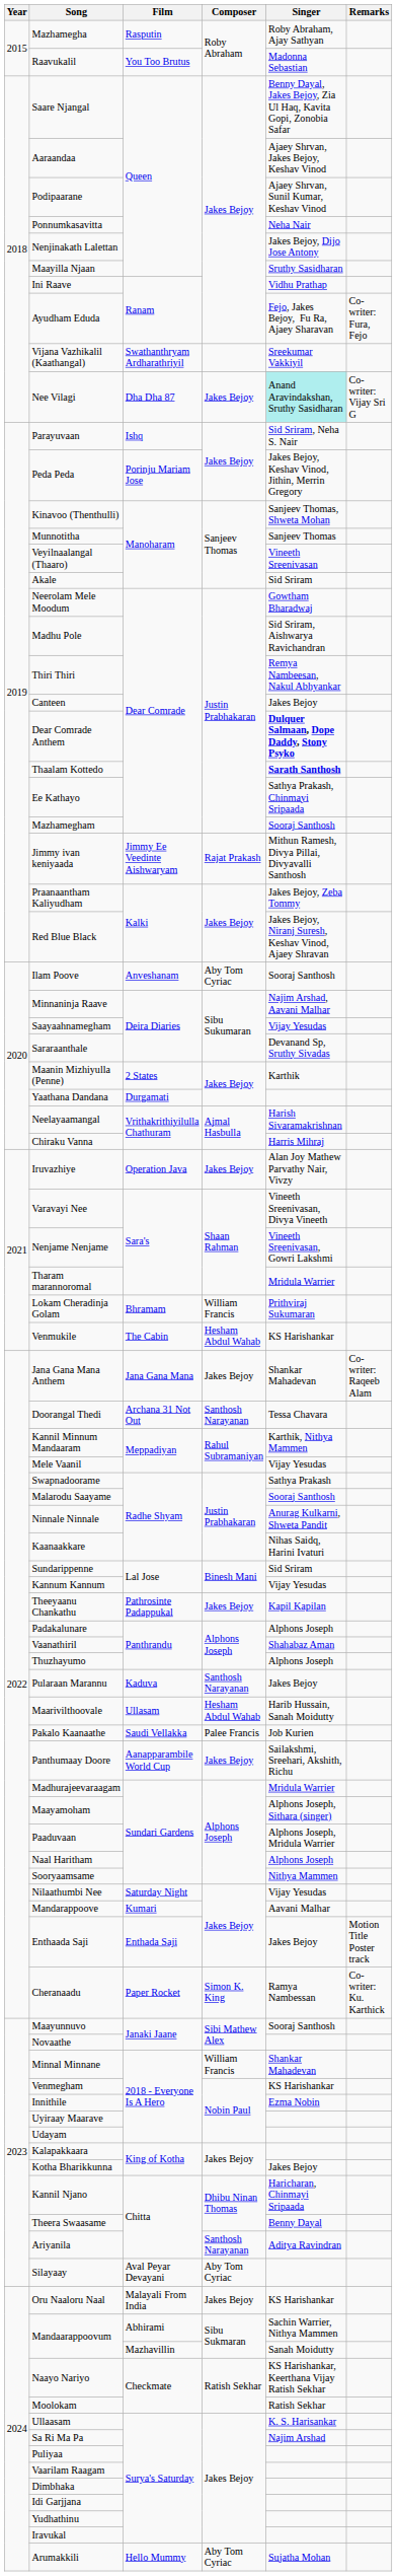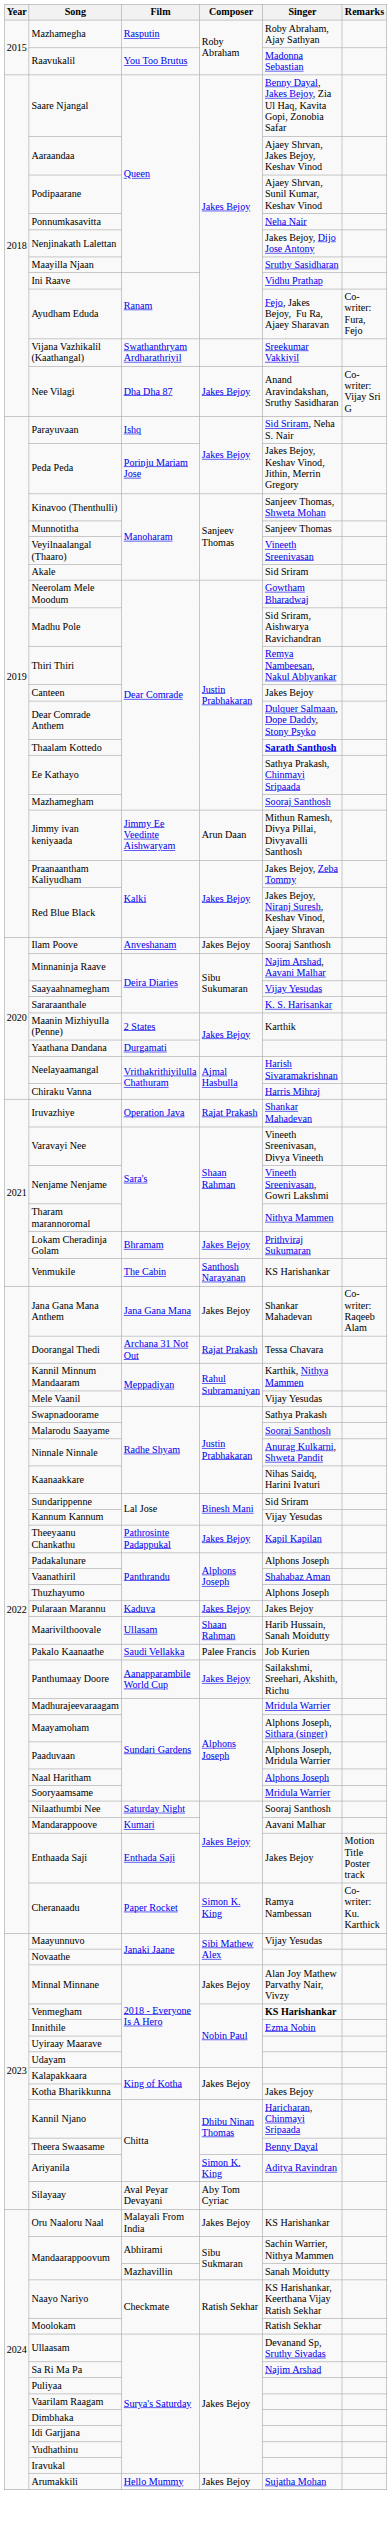 <table class="wikitable">
 <tr>
 <th>Year</th>
 <th>Song</th>
 <th>Film</th>
 <th>Composer</th>
 <th>Singer</th>
 <th>Remarks</th>
 </tr>
 <tr>
 <td colspan="1" rowspan="2">2015</td>
 <td>Mazhamegha</td>
 <td><a href='#'>Rasputin</a></td>
 <td colspan="1" rowspan="2">Roby Abraham</td>
 <td>Roby Abraham, Ajay Sathyan</td>
 <td></td>
 </tr>
 <tr>
 <td>Raavukalil</td>
 <td><a href='#'>You Too Brutus</a></td>
 <td><a href='#'>Madonna Sebastian</a></td>
 <td></td>
 </tr>
 <tr>
 <td colspan="1" rowspan="10">2018</td>
 <td>Saare Njangal</td>
 <td colspan="1" rowspan="6"><a href='#'>Queen</a></td>
 <td colspan="1" rowspan="8"><a href='#'>Jakes Bejoy</a></td>
 <td><a href='#'>Benny Dayal</a>, <a href='#'>Jakes Bejoy</a>, Zia Ul Haq, Kavita Gopi, Zonobia Safar</td>
 <td></td>
 </tr>
 <tr>
 <td>Aaraandaa</td>
 <td>Ajaey Shrvan, Jakes Bejoy, Keshav Vinod</td>
 <td></td>
 </tr>
 <tr>
 <td>Podipaarane</td>
 <td>Ajaey Shrvan, Sunil Kumar, Keshav Vinod</td>
 <td></td>
 </tr>
 <tr>
 <td>Ponnumkasavitta</td>
 <td><a href='#'>Neha Nair</a></td>
 <td></td>
 </tr>
 <tr>
 <td>Nenjinakath Lalettan</td>
 <td>Jakes Bejoy, <a href='#'>Dijo Jose Antony</a></td>
 <td></td>
 </tr>
 <tr>
 <td>Maayilla Njaan</td>
 <td><a href='#'>Sruthy Sasidharan</a></td>
 <td></td>
 </tr>
 <tr>
 <td>Ini Raave</td>
 <td colspan="1" rowspan="2"><a href='#'>Ranam</a></td>
 <td><a href='#'>Vidhu Prathap</a></td>
 <td></td>
 </tr>
 <tr>
 <td>Ayudham Eduda</td>
 <td><a href='#'>Fejo</a>, Jakes Bejoy,  Fu Ra, Ajaey Sharavan</td>
 <td>Co-writer: Fura, Fejo</td>
 </tr>
 <tr>
 <td>Vijana Vazhikalil (Kaathangal)</td>
 <td><a href='#'>Swathanthryam Ardharathriyil</a></td>
 <td></td>
 <td><a href='#'>Sreekumar Vakkiyil</a></td>
 <td></td>
 </tr>
 <tr>
 <td>Nee Vilagi</td>
 <td><a href='#'>Dha Dha 87</a></td>
 <td><a href='#'>Jakes Bejoy</a></td>
-<td style="background: paleturquoise;">Anand Aravindakshan, Sruthy Sasidharan</td>
+<td>Anand Aravindakshan, Sruthy Sasidharan</td>
 <td>Co-writer: Vijay Sri G</td>
 </tr>
 <tr>
 <td rowspan="17">2019</td>
 <td>Parayuvaan</td>
 <td><a href='#'>Ishq</a></td>
 <td rowspan="2"><a href='#'>Jakes Bejoy</a></td>
 <td><a href='#'>Sid Sriram</a>, Neha S. Nair</td>
 <td></td>
 </tr>
 <tr>
 <td>Peda Peda</td>
 <td><a href='#'>Porinju Mariam Jose</a></td>
 <td>Jakes Bejoy, Keshav Vinod, Jithin, Merrin Gregory</td>
 <td></td>
 </tr>
 <tr>
 <td>Kinavoo  (Thenthulli)</td>
 <td colspan="1" rowspan="4"><a href='#'>Manoharam</a></td>
 <td colspan="1" rowspan="4">Sanjeev Thomas</td>
 <td>Sanjeev Thomas, <a href='#'>Shweta Mohan</a></td>
 <td></td>
 </tr>
 <tr>
 <td>Munnotitha</td>
 <td>Sanjeev Thomas</td>
 <td></td>
 </tr>
 <tr>
 <td>Veyilnaalangal (Thaaro)</td>
 <td><a href='#'>Vineeth Sreenivasan</a></td>
 <td></td>
 </tr>
 <tr>
 <td>Akale</td>
 <td>Sid Sriram</td>
 <td></td>
 </tr>
 <tr>
 <td>Neerolam Mele Moodum</td>
 <td colspan="1" rowspan="8"><a href='#'>Dear Comrade</a></td>
 <td colspan="1" rowspan="8"><a href='#'>Justin Prabhakaran</a></td>
 <td><a href='#'>Gowtham Bharadwaj</a></td>
 <td></td>
 </tr>
 <tr>
 <td>Madhu Pole</td>
 <td>Sid Sriram, Aishwarya Ravichandran</td>
 <td></td>
 </tr>
 <tr>
 <td>Thiri Thiri</td>
 <td><a href='#'>Remya Nambeesan</a>, <a href='#'>Nakul Abhyankar</a></td>
 <td></td>
 </tr>
 <tr>
 <td>Canteen</td>
 <td>Jakes Bejoy</td>
 <td></td>
 </tr>
 <tr>
 <td>Dear Comrade Anthem</td>
-<td><strong><a href='#'>Dulquer Salmaan</a>, <a href='#'>Dope Daddy</a>, <a href='#'>Stony Psyko</a></strong></td>
+<td><a href='#'>Dulquer Salmaan</a>, <a href='#'>Dope Daddy</a>, <a href='#'>Stony Psyko</a></td>
 <td></td>
 </tr>
 <tr>
 <td>Thaalam Kottedo</td>
 <td><strong><a href='#'>Sarath Santhosh</a></strong></td>
 <td></td>
 </tr>
 <tr>
 <td>Ee Kathayo</td>
 <td>Sathya Prakash, <a href='#'>Chinmayi Sripaada</a></td>
 <td></td>
 </tr>
 <tr>
 <td>Mazhamegham</td>
 <td><a href='#'>Sooraj Santhosh</a></td>
 <td></td>
 </tr>
 <tr>
 <td>Jimmy ivan keniyaada</td>
 <td><a href='#'>Jimmy Ee Veedinte Aishwaryam</a></td>
-<td><a href='#'>Rajat Prakash</a></td>
+<td>Arun Daan</td>
 <td>Mithun Ramesh, Divya Pillai, Divyavalli Santhosh</td>
 <td></td>
 </tr>
 <tr>
 <td>Praanaantham Kaliyudham</td>
 <td rowspan="2"><a href='#'>Kalki</a></td>
 <td rowspan="2"><a href='#'>Jakes Bejoy</a></td>
 <td>Jakes Bejoy, <a href='#'>Zeba Tommy</a></td>
 <td></td>
 </tr>
 <tr>
 <td>Red Blue Black</td>
 <td>Jakes Bejoy, <a href='#'>Niranj Suresh</a>, Keshav Vinod, Ajaey Shravan</td>
 <td></td>
 </tr>
 <tr>
 <td colspan="1" rowspan="8">2020</td>
 <td>Ilam Poove</td>
 <td><a href='#'>Anveshanam</a></td>
-<td>Aby Tom  Cyriac</td>
+<td>Jakes Bejoy</td>
 <td>Sooraj Santhosh</td>
 <td></td>
 </tr>
 <tr>
 <td>Minnaninja Raave</td>
 <td rowspan="3"><a href='#'>Deira Diaries</a></td>
 <td rowspan="3">Sibu Sukumaran</td>
 <td><a href='#'>Najim Arshad</a>, <a href='#'>Aavani Malhar</a></td>
 <td></td>
 </tr>
 <tr>
 <td>Saayaahnamegham</td>
 <td><a href='#'>Vijay Yesudas</a></td>
 <td></td>
 </tr>
 <tr>
 <td>Sararaanthale</td>
-<td>Devanand Sp, <a href='#'>Sruthy Sivadas</a></td>
+<td><a href='#'>K. S. Harisankar</a></td>
 <td></td>
 </tr>
 <tr>
 <td>Maanin Mizhiyulla (Penne)</td>
 <td><a href='#'>2 States</a></td>
 <td rowspan="2"><a href='#'>Jakes Bejoy</a></td>
 <td>Karthik</td>
 <td></td>
 </tr>
 <tr>
 <td>Yaathana Dandana</td>
 <td><a href='#'>Durgamati</a></td>
 <td></td>
 <td></td>
 </tr>
 <tr>
 <td>Neelayaamangal</td>
 <td rowspan="2"><a href='#'>Vrithakrithiyilulla Chathuram</a></td>
 <td rowspan="2"><a href='#'>Ajmal Hasbulla</a></td>
 <td><a href='#'>Harish Sivaramakrishnan</a></td>
 <td></td>
 </tr>
 <tr>
 <td>Chiraku Vanna</td>
 <td><a href='#'>Harris Mihraj</a></td>
 <td></td>
 </tr>
 <tr>
 <td rowspan="6">2021</td>
 <td>Iruvazhiye</td>
 <td><a href='#'>Operation Java</a></td>
-<td><a href='#'>Jakes Bejoy</a></td>
-<td>Alan Joy Mathew Parvathy Nair, Vivzy</td>
+<td><a href='#'>Rajat Prakash</a></td>
+<td><a href='#'>Shankar Mahadevan</a></td>
 <td></td>
 </tr>
 <tr>
 <td>Varavayi Nee</td>
 <td rowspan="3"><a href='#'>Sara's</a></td>
 <td rowspan="3"><a href='#'>Shaan Rahman</a></td>
 <td>Vineeth Sreenivasan, Divya Vineeth</td>
 <td></td>
 </tr>
 <tr>
 <td>Nenjame Nenjame</td>
 <td><a href='#'>Vineeth Sreenivasan</a>, Gowri Lakshmi</td>
 <td></td>
 </tr>
 <tr>
 <td>Tharam marannoromal</td>
-<td><a href='#'>Mridula Warrier</a></td>
+<td><a href='#'>Nithya Mammen</a></td>
 <td></td>
 </tr>
 <tr>
 <td>Lokam Cheradinja Golam</td>
 <td><a href='#'>Bhramam</a></td>
-<td>William Francis</td>
+<td><a href='#'>Jakes Bejoy</a></td>
 <td><a href='#'>Prithviraj Sukumaran</a></td>
 <td></td>
 </tr>
 <tr>
 <td>Venmukile</td>
 <td><a href='#'>The Cabin</a></td>
-<td><a href='#'>Hesham Abdul Wahab</a></td>
+<td><a href='#'>Santhosh Narayanan</a></td>
 <td>KS Harishankar</td>
 <td></td>
 </tr>
 <tr>
 <td rowspan="27">2022</td>
 <td>Jana Gana Mana Anthem</td>
 <td><a href='#'>Jana Gana Mana</a></td>
 <td>Jakes Bejoy</td>
 <td>Shankar Mahadevan</td>
 <td>Co-writer: Raqeeb Alam</td>
 </tr>
 <tr>
 <td>Doorangal Thedi</td>
 <td><a href='#'>Archana 31 Not Out</a></td>
-<td><a href='#'>Santhosh Narayanan</a></td>
+<td><a href='#'>Rajat Prakash</a></td>
 <td>Tessa Chavara</td>
 <td></td>
 </tr>
 <tr>
 <td>Kannil Minnum Mandaaram</td>
 <td rowspan="2"><a href='#'>Meppadiyan</a></td>
 <td rowspan="2"><a href='#'>Rahul Subramaniyan</a></td>
 <td>Karthik, <a href='#'>Nithya Mammen</a></td>
 <td></td>
 </tr>
 <tr>
 <td>Mele Vaanil</td>
 <td>Vijay Yesudas</td>
 <td></td>
 </tr>
 <tr>
 <td>Swapnadoorame</td>
 <td rowspan="4"><a href='#'>Radhe Shyam</a></td>
 <td rowspan="4"><a href='#'>Justin Prabhakaran</a></td>
 <td>Sathya Prakash</td>
 <td></td>
 </tr>
 <tr>
 <td>Malarodu Saayame</td>
 <td><a href='#'>Sooraj Santhosh</a></td>
 <td></td>
 </tr>
 <tr>
 <td>Ninnale Ninnale</td>
 <td><a href='#'>Anurag Kulkarni</a>, <a href='#'>Shweta Pandit</a></td>
 <td></td>
 </tr>
 <tr>
 <td>Kaanaakkare</td>
 <td>Nihas Saidq, Harini Ivaturi</td>
 <td></td>
 </tr>
 <tr>
 <td>Sundarippenne</td>
 <td rowspan="2">Lal Jose</td>
 <td rowspan="2"><a href='#'>Binesh Mani</a></td>
 <td>Sid Sriram</td>
 <td></td>
 </tr>
 <tr>
 <td>Kannum Kannum</td>
 <td>Vijay Yesudas</td>
 <td></td>
 </tr>
 <tr>
 <td>Theeyaanu Chankathu</td>
 <td><a href='#'>Pathrosinte Padappukal</a></td>
 <td><a href='#'>Jakes Bejoy</a></td>
 <td><a href='#'>Kapil Kapilan</a></td>
 <td></td>
 </tr>
 <tr>
 <td>Padakalunare</td>
 <td rowspan="3"><a href='#'>Panthrandu</a></td>
 <td rowspan="3"><a href='#'>Alphons Joseph</a></td>
 <td>Alphons Joseph</td>
 <td></td>
 </tr>
 <tr>
 <td>Vaanathiril</td>
 <td><a href='#'>Shahabaz Aman</a></td>
 <td></td>
 </tr>
 <tr>
 <td>Thuzhayumo</td>
 <td>Alphons Joseph</td>
 <td></td>
 </tr>
 <tr>
 <td>Pularaan Marannu</td>
 <td><a href='#'>Kaduva</a></td>
-<td><a href='#'>Santhosh Narayanan</a></td>
+<td><a href='#'>Jakes Bejoy</a></td>
 <td>Jakes Bejoy</td>
 <td></td>
 </tr>
 <tr>
 <td>Maarivilthoovale</td>
 <td><a href='#'>Ullasam</a></td>
-<td><a href='#'>Hesham Abdul Wahab</a></td>
+<td><a href='#'>Shaan Rahman</a></td>
 <td>Harib Hussain, Sanah Moidutty</td>
 <td></td>
 </tr>
 <tr>
 <td>Pakalo Kaanaathe</td>
 <td><a href='#'>Saudi Vellakka</a></td>
 <td>Palee Francis</td>
 <td>Job Kurien</td>
 <td></td>
 </tr>
 <tr>
 <td>Panthumaay Doore</td>
 <td><a href='#'>Aanapparambile World Cup</a></td>
 <td><a href='#'>Jakes Bejoy</a></td>
 <td>Sailakshmi, Sreehari, Akshith, Richu</td>
 <td></td>
 </tr>
 <tr>
 <td>Madhurajeevaraagam</td>
 <td rowspan="5"><a href='#'>Sundari Gardens</a></td>
 <td rowspan="5"><a href='#'>Alphons Joseph</a></td>
 <td><a href='#'>Mridula Warrier</a></td>
 <td></td>
 </tr>
 <tr>
 <td>Maayamoham</td>
 <td>Alphons Joseph, <a href='#'>Sithara (singer)</a></td>
 <td></td>
 </tr>
 <tr>
 <td>Paaduvaan</td>
 <td>Alphons Joseph, Mridula Warrier</td>
 <td></td>
 </tr>
 <tr>
 <td>Naal Haritham</td>
 <td><a href='#'>Alphons Joseph</a></td>
 <td></td>
 </tr>
 <tr>
 <td>Sooryaamsame</td>
-<td><a href='#'>Nithya Mammen</a></td>
+<td><a href='#'>Mridula Warrier</a></td>
 <td></td>
 </tr>
 <tr>
 <td>Nilaathumbi Nee</td>
 <td><a href='#'>Saturday Night</a></td>
 <td rowspan="3"><a href='#'>Jakes Bejoy</a></td>
-<td>Vijay Yesudas</td>
+<td>Sooraj Santhosh</td>
 <td></td>
 </tr>
 <tr>
 <td>Mandarappoove</td>
 <td><a href='#'>Kumari</a></td>
 <td>Aavani Malhar</td>
 <td></td>
 </tr>
 <tr>
 <td>Enthaada Saji</td>
 <td><a href='#'>Enthada Saji</a></td>
 <td>Jakes Bejoy</td>
 <td>Motion Title Poster track</td>
 </tr>
 <tr>
 <td>Cheranaadu</td>
 <td><a href='#'>Paper Rocket</a></td>
 <td><a href='#'>Simon K. King</a></td>
 <td>Ramya Nambessan</td>
 <td>Co-writer: Ku. Karthick</td>
 </tr>
 <tr>
 <td rowspan="13">2023</td>
 <td>Maayunnuvo</td>
 <td rowspan="2"><a href='#'>Janaki Jaane</a></td>
 <td rowspan="2"><a href='#'>Sibi Mathew Alex</a></td>
-<td>Sooraj Santhosh</td>
+<td>Vijay Yesudas</td>
 <td></td>
 </tr>
 <tr>
 <td>Novaathe</td>
 <td></td>
 <td></td>
 </tr>
 <tr>
 <td>Minnal Minnane</td>
 <td rowspan="5"><a href='#'>2018 - Everyone Is A Hero</a></td>
-<td>William Francis</td>
-<td><a href='#'>Shankar Mahadevan</a></td>
+<td>Jakes Bejoy</td>
+<td>Alan Joy Mathew Parvathy Nair, Vivzy</td>
 <td></td>
 </tr>
 <tr>
 <td>Venmegham</td>
 <td rowspan="4"><a href='#'>Nobin Paul</a></td>
-<td>KS Harishankar</td>
+<td><strong>KS Harishankar</strong></td>
 <td></td>
 </tr>
 <tr>
 <td>Innithile</td>
 <td><a href='#'>Ezma Nobin</a></td>
 <td></td>
 </tr>
 <tr>
 <td>Uyiraay Maarave</td>
 <td></td>
 <td></td>
 </tr>
 <tr>
 <td>Udayam</td>
 <td></td>
 <td></td>
 </tr>
 <tr>
 <td>Kalapakkaara</td>
 <td rowspan="2"><a href='#'>King of Kotha</a></td>
 <td rowspan="2">Jakes Bejoy</td>
 <td></td>
 <td></td>
 </tr>
 <tr>
 <td>Kotha Bharikkunna</td>
 <td>Jakes Bejoy</td>
 <td></td>
 </tr>
 <tr>
 <td>Kannil Njano</td>
 <td rowspan="3">Chitta</td>
 <td rowspan="2"><a href='#'>Dhibu Ninan Thomas</a></td>
 <td><a href='#'>Haricharan</a>, <a href='#'>Chinmayi Sripaada</a></td>
 <td></td>
 </tr>
 <tr>
 <td>Theera Swaasame</td>
 <td><a href='#'>Benny Dayal</a></td>
 <td></td>
 </tr>
 <tr>
 <td>Ariyanila</td>
-<td><a href='#'>Santhosh Narayanan</a></td>
+<td><a href='#'>Simon K. King</a></td>
 <td><a href='#'>Aditya Ravindran</a></td>
 <td></td>
 </tr>
 <tr>
 <td>Silayaay</td>
 <td>Aval  Peyar Devayani</td>
 <td>Aby Tom  Cyriac</td>
 <td></td>
 <td></td>
 </tr>
 <tr>
 <td rowspan="14">2024</td>
 <td>Oru Naaloru Naal</td>
 <td>Malayali From India</td>
 <td>Jakes Bejoy</td>
 <td>KS Harishankar</td>
 <td></td>
 </tr>
 <tr>
 <td rowspan="2">Mandaarappoovum</td>
 <td>Abhirami</td>
 <td rowspan="2">Sibu Sukmaran</td>
 <td>Sachin Warrier, Nithya Mammen</td>
 <td></td>
 </tr>
 <tr>
 <td>Mazhavillin</td>
 <td>Sanah Moidutty</td>
 <td></td>
 </tr>
 <tr>
 <td>Naayo  Nariyo</td>
 <td rowspan="2">Checkmate</td>
 <td rowspan="2">Ratish Sekhar</td>
 <td>KS Harishankar,  Keerthana Vijay Ratish Sekhar</td>
 <td></td>
 </tr>
 <tr>
 <td>Moolokam</td>
 <td>Ratish Sekhar</td>
 <td></td>
 </tr>
 <tr>
 <td>Ullaasam</td>
 <td rowspan="8"><a href='#'>Surya's Saturday</a></td>
 <td rowspan="8">Jakes Bejoy</td>
-<td><a href='#'>K. S. Harisankar</a></td>
+<td>Devanand Sp, <a href='#'>Sruthy Sivadas</a></td>
 <td></td>
 </tr>
 <tr>
 <td>Sa Ri Ma Pa</td>
 <td><a href='#'>Najim Arshad</a></td>
 <td></td>
 </tr>
 <tr>
 <td>Puliyaa</td>
 <td></td>
 <td></td>
 </tr>
 <tr>
 <td>Vaarilam  Raagam</td>
 <td></td>
 <td></td>
 </tr>
 <tr>
 <td>Dimbhaka</td>
 <td></td>
 <td></td>
 </tr>
 <tr>
 <td>Idi Garjjana</td>
 <td></td>
 <td></td>
 </tr>
 <tr>
 <td>Yudhathinu</td>
 <td></td>
 <td></td>
 </tr>
 <tr>
 <td>Iravukal</td>
 <td></td>
 <td></td>
 </tr>
 <tr>
 <td>Arumakkili</td>
 <td><a href='#'>Hello Mummy</a></td>
-<td>Aby Tom  Cyriac</td>
+<td>Jakes Bejoy</td>
 <td><a href='#'>Sujatha Mohan</a></td>
 <td></td>
 </tr>
 </table>
